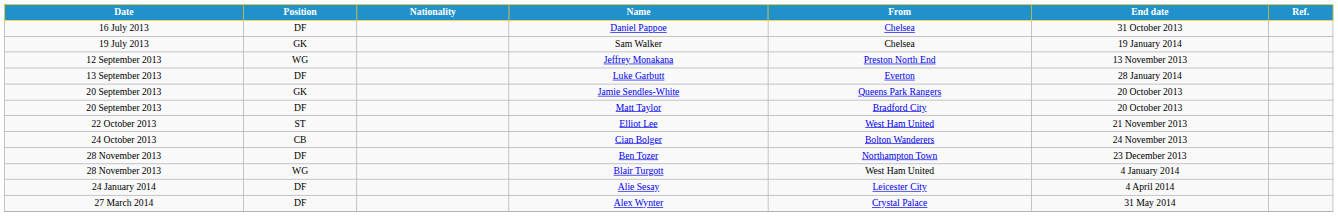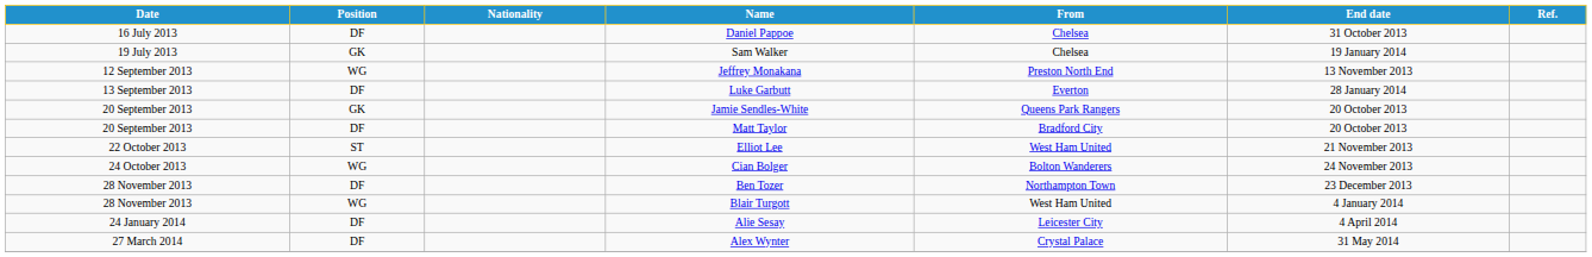 <table class="wikitable" style="text-align:center; font-size:90%; width:100%;">
 <tr>
 <th style="background:#2191CC; color:white; border:1px solid #F7C408; text-align:center;">Date</th>
 <th style="background:#2191CC; color:white; border:1px solid #F7C408; text-align:center;">Position</th>
 <th style="background:#2191CC; color:white; border:1px solid #F7C408; text-align:center;">Nationality</th>
 <th style="background:#2191CC; color:white; border:1px solid #F7C408; text-align:center;">Name</th>
 <th style="background:#2191CC; color:white; border:1px solid #F7C408; text-align:center;">From</th>
 <th style="background:#2191CC; color:white; border:1px solid #F7C408; text-align:center;">End date</th>
 <th style="background:#2191CC; color:white; border:1px solid #F7C408; text-align:center;">Ref.</th>
 </tr>
 <tr>
 <td>16 July 2013</td>
 <td>DF</td>
 <td></td>
 <td><a href='#'>Daniel Pappoe</a></td>
 <td> <a href='#'>Chelsea</a></td>
 <td>31 October 2013</td>
 <td></td>
 </tr>
 <tr>
 <td>19 July 2013</td>
 <td>GK</td>
 <td></td>
 <td>Sam Walker</td>
 <td> Chelsea</td>
 <td>19 January 2014</td>
 <td></td>
 </tr>
 <tr>
 <td>12 September 2013</td>
 <td>WG</td>
 <td></td>
 <td><a href='#'>Jeffrey Monakana</a></td>
 <td> <a href='#'>Preston North End</a></td>
 <td>13 November 2013</td>
 <td></td>
 </tr>
 <tr>
 <td>13 September 2013</td>
 <td>DF</td>
 <td></td>
 <td><a href='#'>Luke Garbutt</a></td>
 <td> <a href='#'>Everton</a></td>
 <td>28 January 2014</td>
 <td></td>
 </tr>
 <tr>
 <td>20 September 2013</td>
 <td>GK</td>
 <td></td>
 <td><a href='#'>Jamie Sendles-White</a></td>
 <td> <a href='#'>Queens Park Rangers</a></td>
 <td>20 October 2013</td>
 <td></td>
 </tr>
 <tr>
 <td>20 September 2013</td>
 <td>DF</td>
 <td></td>
 <td><a href='#'>Matt Taylor</a></td>
 <td> <a href='#'>Bradford City</a></td>
 <td>20 October 2013</td>
 <td></td>
 </tr>
 <tr>
 <td>22 October 2013</td>
 <td>ST</td>
 <td></td>
 <td><a href='#'>Elliot Lee</a></td>
 <td> <a href='#'>West Ham United</a></td>
 <td>21 November 2013</td>
 <td></td>
 </tr>
 <tr>
 <td>24 October 2013</td>
-<td>CB</td>
+<td>WG</td>
 <td></td>
 <td><a href='#'>Cian Bolger</a></td>
 <td> <a href='#'>Bolton Wanderers</a></td>
 <td>24 November 2013</td>
 <td></td>
 </tr>
 <tr>
 <td>28 November 2013</td>
 <td>DF</td>
 <td></td>
 <td><a href='#'>Ben Tozer</a></td>
 <td> <a href='#'>Northampton Town</a></td>
 <td>23 December 2013</td>
 <td></td>
 </tr>
 <tr>
 <td>28 November 2013</td>
 <td>WG</td>
 <td></td>
 <td><a href='#'>Blair Turgott</a></td>
 <td> West Ham United</td>
 <td>4 January 2014</td>
 <td></td>
 </tr>
 <tr>
 <td>24 January 2014</td>
 <td>DF</td>
 <td></td>
 <td><a href='#'>Alie Sesay</a></td>
 <td> <a href='#'>Leicester City</a></td>
 <td>4 April 2014</td>
 <td></td>
 </tr>
 <tr>
 <td>27 March 2014</td>
 <td>DF</td>
 <td></td>
 <td><a href='#'>Alex Wynter</a></td>
 <td> <a href='#'>Crystal Palace</a></td>
 <td>31 May 2014</td>
 <td></td>
 </tr>
 <tr>
 </tr>
 </table>
